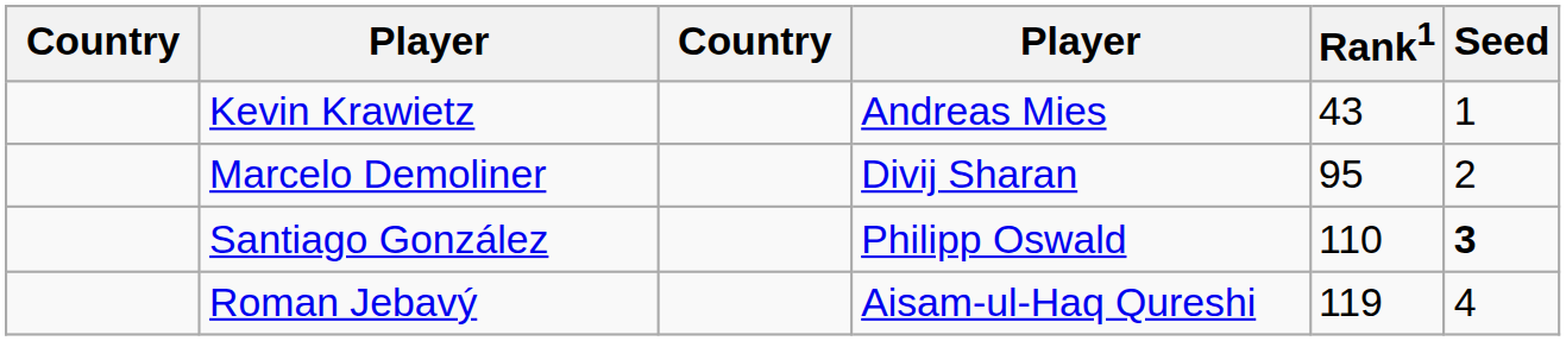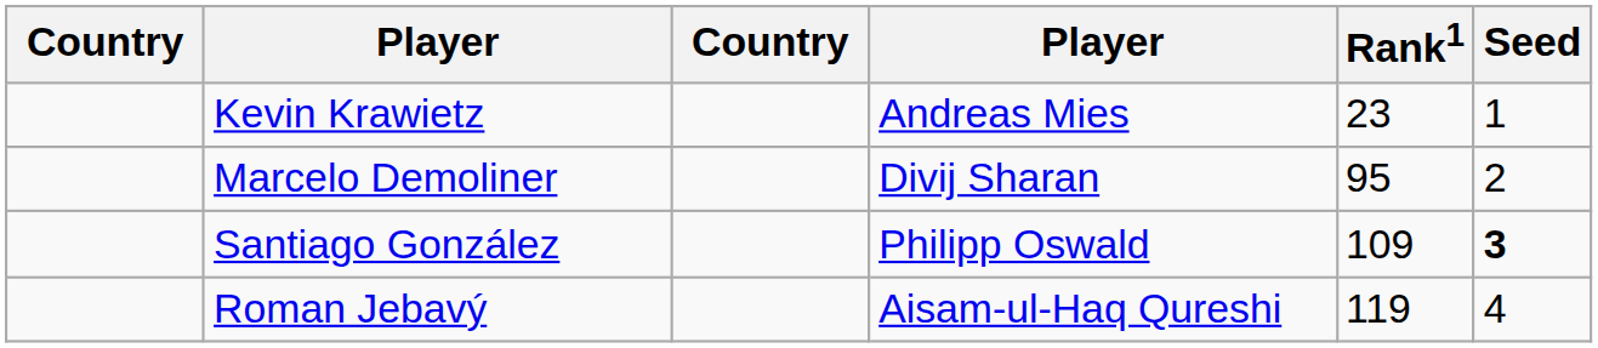 <table class="sortable wikitable">
 <tr>
 <th width="70">Country</th>
 <th width="175">Player</th>
 <th width="70">Country</th>
 <th width="175">Player</th>
 <th>Rank<sup>1</sup></th>
 <th>Seed</th>
 </tr>
 <tr>
 <td></td>
 <td><a href='#'>Kevin Krawietz</a></td>
 <td></td>
 <td><a href='#'>Andreas Mies</a></td>
-<td>43</td>
+<td>23</td>
 <td>1</td>
 </tr>
 <tr>
 <td></td>
 <td><a href='#'>Marcelo Demoliner</a></td>
 <td></td>
 <td><a href='#'>Divij Sharan</a></td>
 <td>95</td>
 <td>2</td>
 </tr>
 <tr>
 <td></td>
 <td><a href='#'>Santiago González</a></td>
 <td></td>
 <td><a href='#'>Philipp Oswald</a></td>
-<td>110</td>
+<td>109</td>
 <td><strong>3</strong></td>
 </tr>
 <tr>
 <td></td>
 <td><a href='#'>Roman Jebavý</a></td>
 <td></td>
 <td><a href='#'>Aisam-ul-Haq Qureshi</a></td>
 <td>119</td>
 <td>4</td>
 </tr>
 </table>
